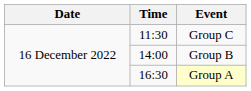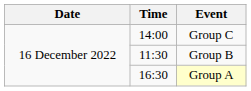 <table class = "wikitable" style="text-align:center;">
 <tr>
 <th width=150>Date</th>
 <th width=50>Time</th>
 <th width=80>Event</th>
 </tr>
 <tr>
 <td rowspan=3>16 December 2022</td>
-<td>11:30</td>
+<td>14:00</td>
 <td>Group C</td>
 </tr>
 <tr>
-<td>14:00</td>
+<td>11:30</td>
 <td>Group B</td>
 </tr>
 <tr>
 <td>16:30</td>
 <td bgcolor=ffffcc>Group A</td>
 </tr>
 </table>
